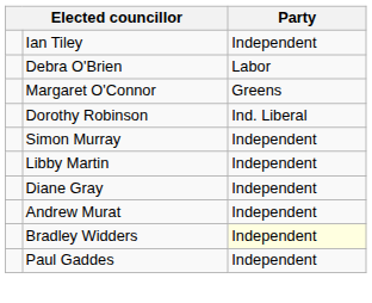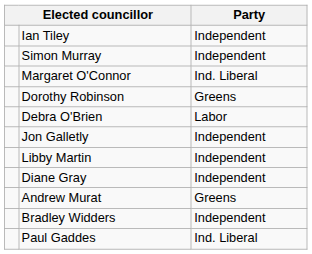 <table class="wikitable" style="float:right;clear:right;width:30%">
 <tr>
 <th colspan="2">Elected councillor</th>
 <th>Party</th>
 </tr>
 <tr>
 <td> </td>
 <td>Ian Tiley</td>
 <td>Independent</td>
 </tr>
 <tr>
 <td> </td>
+<td>Simon Murray</td>
+<td>Independent</td>
+</tr>
+<tr>
+<td> </td>
+<td>Margaret O'Connor</td>
+<td>Ind. Liberal</td>
+</tr>
+<tr>
+<td> </td>
+<td>Dorothy Robinson</td>
+<td>Greens</td>
+</tr>
+<tr>
+<td> </td>
 <td>Debra O'Brien</td>
 <td>Labor</td>
 </tr>
 <tr>
 <td> </td>
-<td>Margaret O'Connor</td>
-<td>Greens</td>
-</tr>
-<tr>
-<td> </td>
-<td>Dorothy Robinson</td>
-<td>Ind. Liberal</td>
-</tr>
-<tr>
-<td> </td>
-<td>Simon Murray</td>
+<td>Jon Galletly</td>
 <td>Independent</td>
 </tr>
 <tr>
 <td> </td>
 <td>Libby Martin</td>
 <td>Independent</td>
 </tr>
 <tr>
 <td> </td>
 <td>Diane Gray</td>
 <td>Independent</td>
 </tr>
 <tr>
 <td> </td>
 <td>Andrew Murat</td>
+<td>Greens</td>
+</tr>
+<tr>
+<td> </td>
+<td>Bradley Widders</td>
 <td>Independent</td>
 </tr>
 <tr>
 <td> </td>
-<td>Bradley Widders</td>
-<td style="background: lightyellow;">Independent</td>
-</tr>
-<tr>
-<td> </td>
 <td>Paul Gaddes</td>
-<td>Independent</td>
+<td>Ind. Liberal</td>
 </tr>
 </table>
